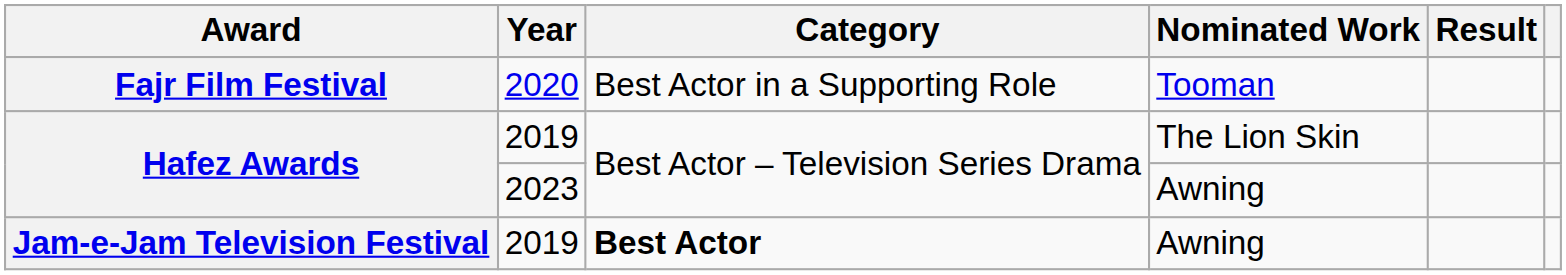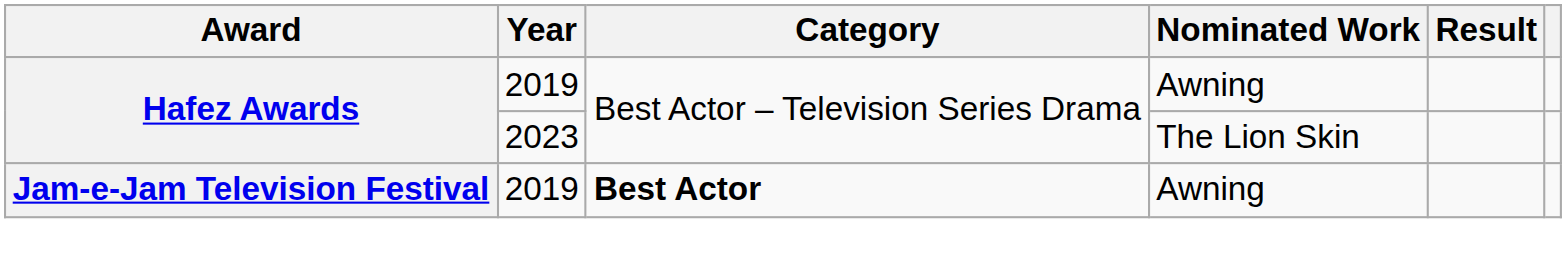 <table class="wikitable plainrowheaders">
 <tr>
 <th scope="col">Award</th>
 <th scope="col">Year</th>
 <th scope="col">Category</th>
 <th scope="col">Nominated Work</th>
 <th scope="col">Result</th>
 <th scope="col" class="unsortable"></th>
 </tr>
 <tr>
-<th scope="row"><a href='#'>Fajr Film Festival</a></th>
-<td><a href='#'>2020</a></td>
-<td>Best Actor in a Supporting Role</td>
-<td><a href='#'>Tooman</a></td>
-<td></td>
-<td></td>
-</tr>
-<tr>
 <th rowspan="2" scope="row"><a href='#'>Hafez Awards</a></th>
 <td>2019</td>
 <td rowspan="2">Best Actor – Television Series Drama</td>
-<td>The Lion Skin</td>
+<td>Awning</td>
 <td></td>
 <td></td>
 </tr>
 <tr>
 <td>2023</td>
-<td>Awning</td>
+<td>The Lion Skin</td>
 <td></td>
 <td></td>
 </tr>
 <tr>
 <th scope="row"><a href='#'>Jam-e-Jam Television Festival</a></th>
 <td>2019</td>
 <td><strong>Best Actor</strong></td>
 <td>Awning</td>
 <td></td>
 <td></td>
 </tr>
 </table>
